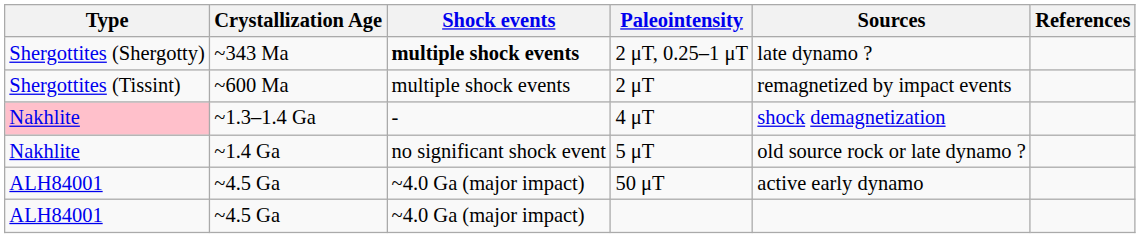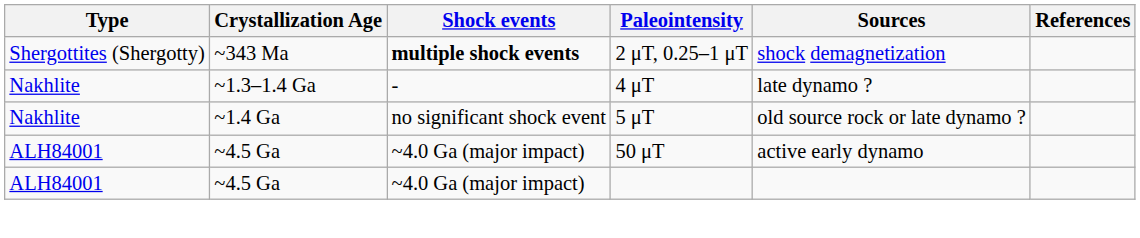 <table class="wikitable">
 <tr>
 <th>Type</th>
 <th>Crystallization Age</th>
 <th><a href='#'>Shock events</a></th>
 <th><a href='#'>Paleointensity</a></th>
 <th>Sources</th>
 <th>References</th>
 </tr>
 <tr>
 <td><a href='#'>Shergottites</a> (Shergotty)</td>
 <td>~343 Ma</td>
 <td><strong>multiple shock events</strong></td>
 <td>2 μT, 0.25–1 μT</td>
-<td>late dynamo ?</td>
+<td><a href='#'>shock</a> <a href='#'>demagnetization</a></td>
 <td></td>
 </tr>
 <tr>
-<td><a href='#'>Shergottites</a> (Tissint)</td>
-<td>~600 Ma</td>
-<td>multiple shock events</td>
-<td>2 μT</td>
-<td>remagnetized by impact events</td>
-<td></td>
-</tr>
-<tr>
-<td style="background: pink;"><a href='#'>Nakhlite</a></td>
+<td><a href='#'>Nakhlite</a></td>
 <td>~1.3–1.4 Ga</td>
 <td>-</td>
 <td>4 μT</td>
-<td><a href='#'>shock</a> <a href='#'>demagnetization</a></td>
+<td>late dynamo ?</td>
 <td></td>
 </tr>
 <tr>
 <td><a href='#'>Nakhlite</a></td>
 <td>~1.4 Ga</td>
 <td>no significant shock event</td>
 <td>5 μT</td>
 <td>old source rock or late dynamo ?</td>
 <td></td>
 </tr>
 <tr>
 <td><a href='#'>ALH84001</a></td>
 <td>~4.5 Ga</td>
 <td>~4.0 Ga (major impact)</td>
 <td>50 μT</td>
 <td>active early dynamo</td>
 <td></td>
 </tr>
 <tr>
 <td><a href='#'>ALH84001</a></td>
 <td>~4.5 Ga</td>
 <td>~4.0 Ga (major impact)</td>
 <td></td>
 <td></td>
 <td></td>
 </tr>
 </table>
